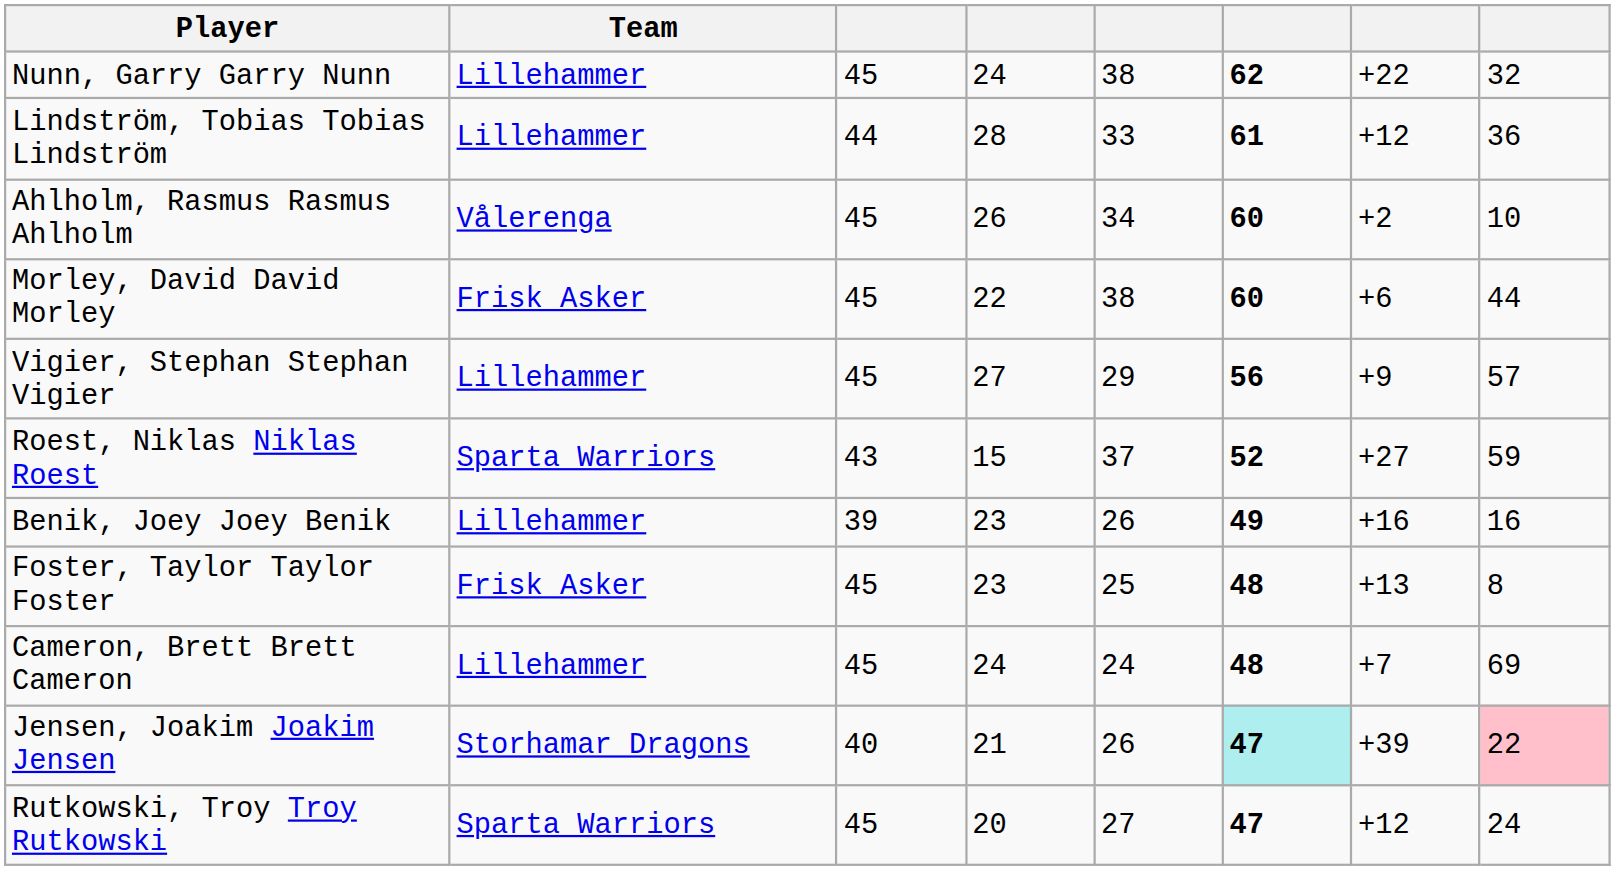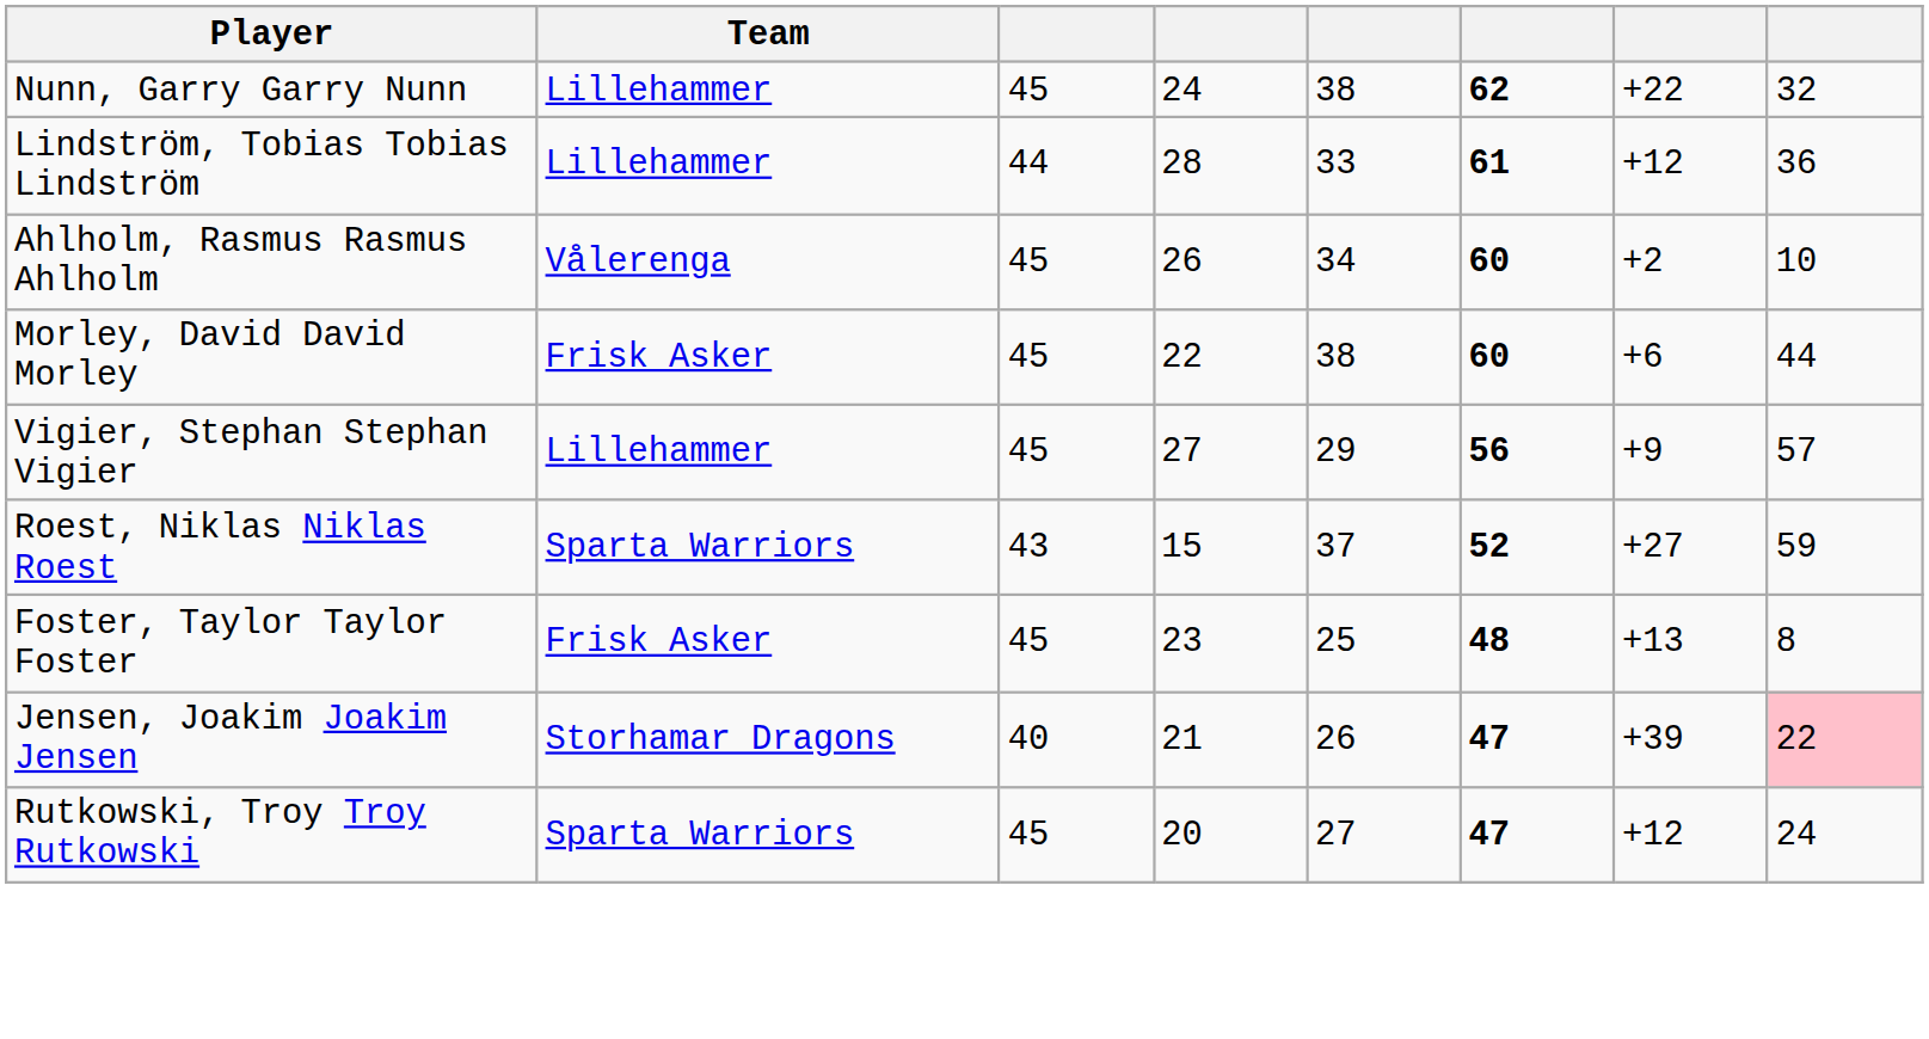 <table class="wikitable sortable">
 <tr>
 <th style="width: 15em;">Player</th>
 <th style="width: 13em;">Team</th>
 <th style="width: 4em;"></th>
 <th style="width: 4em;"></th>
 <th style="width: 4em;"></th>
 <th style="width: 4em;"></th>
 <th style="width: 4em;"></th>
 <th style="width: 4em;"></th>
 </tr>
 <tr>
 <td><span>Nunn, Garry</span> Garry Nunn</td>
 <td><a href='#'>Lillehammer</a></td>
 <td>45</td>
 <td>24</td>
 <td>38</td>
 <td><strong>62</strong></td>
 <td>+22</td>
 <td>32</td>
 </tr>
 <tr>
 <td><span>Lindström, Tobias</span> Tobias Lindström</td>
 <td><a href='#'>Lillehammer</a></td>
 <td>44</td>
 <td>28</td>
 <td>33</td>
 <td><strong>61</strong></td>
 <td>+12</td>
 <td>36</td>
 </tr>
 <tr>
 <td><span>Ahlholm, Rasmus</span> Rasmus Ahlholm</td>
 <td><a href='#'>Vålerenga</a></td>
 <td>45</td>
 <td>26</td>
 <td>34</td>
 <td><strong>60</strong></td>
 <td>+2</td>
 <td>10</td>
 </tr>
 <tr>
 <td><span>Morley, David</span> David Morley</td>
 <td><a href='#'>Frisk Asker</a></td>
 <td>45</td>
 <td>22</td>
 <td>38</td>
 <td><strong>60</strong></td>
 <td>+6</td>
 <td>44</td>
 </tr>
 <tr>
 <td><span>Vigier, Stephan</span> Stephan Vigier</td>
 <td><a href='#'>Lillehammer</a></td>
 <td>45</td>
 <td>27</td>
 <td>29</td>
 <td><strong>56</strong></td>
 <td>+9</td>
 <td>57</td>
 </tr>
 <tr>
 <td><span>Roest, Niklas</span> <a href='#'>Niklas Roest</a></td>
 <td><a href='#'>Sparta Warriors</a></td>
 <td>43</td>
 <td>15</td>
 <td>37</td>
 <td><strong>52</strong></td>
 <td>+27</td>
 <td>59</td>
 </tr>
 <tr>
-<td><span>Benik, Joey</span> Joey Benik</td>
-<td><a href='#'>Lillehammer</a></td>
-<td>39</td>
-<td>23</td>
-<td>26</td>
-<td><strong>49</strong></td>
-<td>+16</td>
-<td>16</td>
-</tr>
-<tr>
 <td><span>Foster, Taylor</span> Taylor Foster</td>
 <td><a href='#'>Frisk Asker</a></td>
 <td>45</td>
 <td>23</td>
 <td>25</td>
 <td><strong>48</strong></td>
 <td>+13</td>
 <td>8</td>
 </tr>
 <tr>
-<td><span>Cameron, Brett</span> Brett Cameron</td>
-<td><a href='#'>Lillehammer</a></td>
-<td>45</td>
-<td>24</td>
-<td>24</td>
-<td><strong>48</strong></td>
-<td>+7</td>
-<td>69</td>
-</tr>
-<tr>
 <td><span>Jensen, Joakim</span> <a href='#'>Joakim Jensen</a></td>
 <td><a href='#'>Storhamar Dragons</a></td>
 <td>40</td>
 <td>21</td>
 <td>26</td>
-<td style="background: paleturquoise;"><strong>47</strong></td>
+<td><strong>47</strong></td>
 <td>+39</td>
 <td style="background: pink;">22</td>
 </tr>
 <tr>
 <td><span>Rutkowski, Troy</span> <a href='#'>Troy Rutkowski</a></td>
 <td><a href='#'>Sparta Warriors</a></td>
 <td>45</td>
 <td>20</td>
 <td>27</td>
 <td><strong>47</strong></td>
 <td>+12</td>
 <td>24</td>
 </tr>
 </table>
